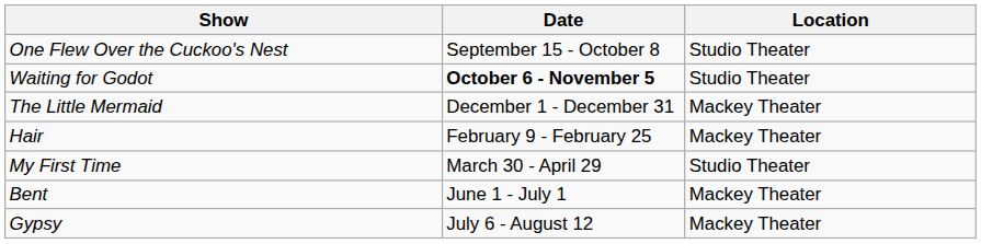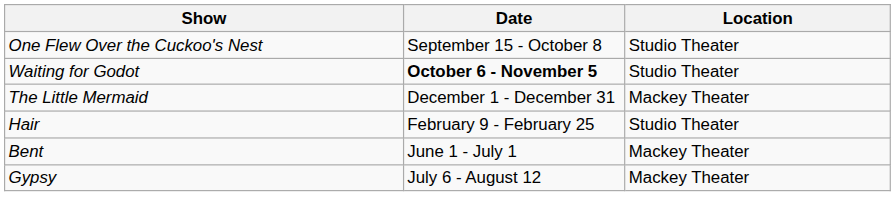 <table class="wikitable" style="font-size:90%; width:60%">
 <tr>
 <th style="width:45%;">Show</th>
 <th style="width:25%;">Date</th>
 <th style="width:30%;">Location</th>
 </tr>
 <tr>
 <td><em>One Flew Over the Cuckoo's Nest</em></td>
 <td>September 15 - October 8</td>
 <td>Studio Theater</td>
 </tr>
 <tr>
 <td><em>Waiting for Godot</em></td>
 <td><strong>October 6 - November 5</strong></td>
 <td>Studio Theater</td>
 </tr>
 <tr>
 <td><em>The Little Mermaid</em></td>
 <td>December 1 - December 31</td>
 <td>Mackey Theater</td>
 </tr>
 <tr>
 <td><em>Hair</em></td>
 <td>February 9 - February 25</td>
-<td>Mackey Theater</td>
-</tr>
-<tr>
-<td><em>My First Time</em></td>
-<td>March 30 - April 29</td>
 <td>Studio Theater</td>
 </tr>
 <tr>
 <td><em>Bent</em></td>
 <td>June 1 - July 1</td>
 <td>Mackey Theater</td>
 </tr>
 <tr>
 <td><em>Gypsy</em></td>
 <td>July 6 - August 12</td>
 <td>Mackey Theater</td>
 </tr>
 </table>
